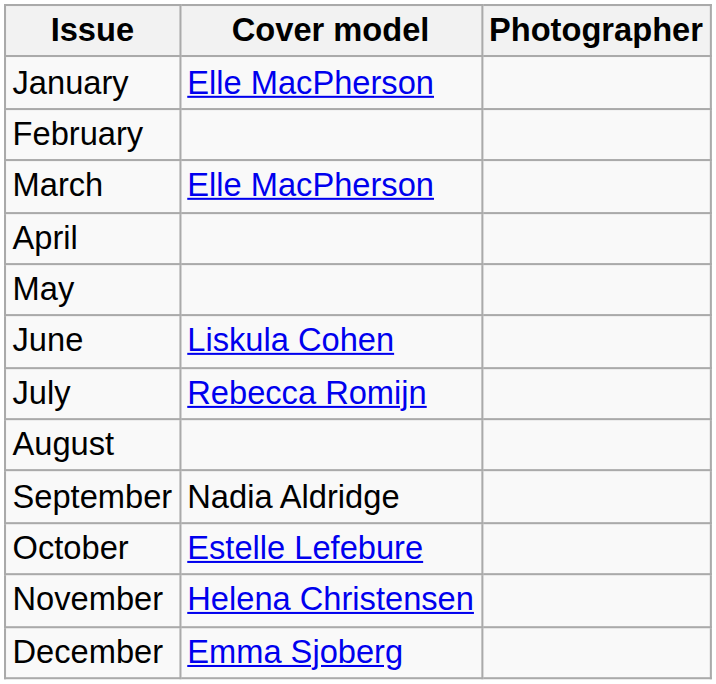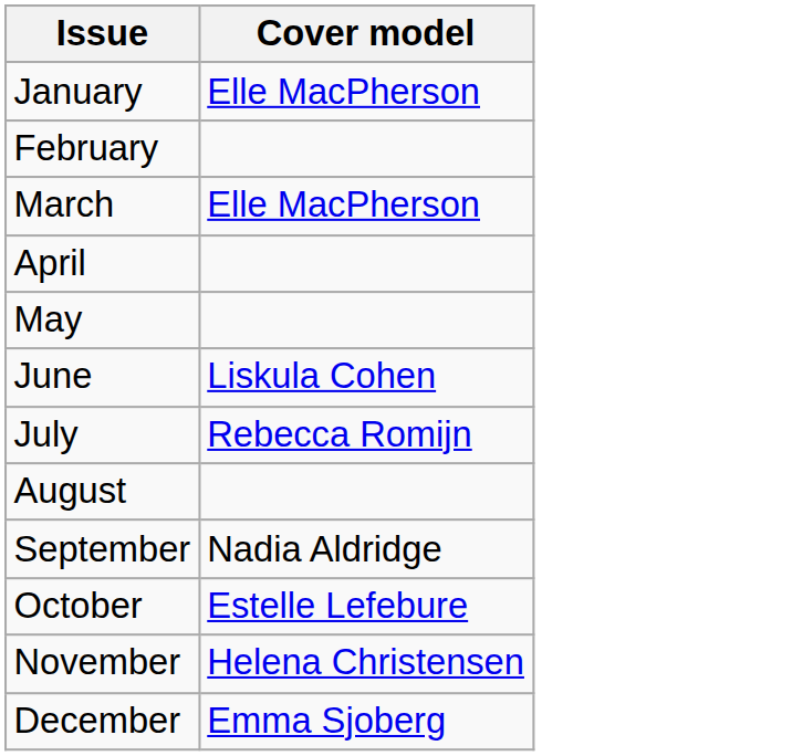 <table class="sortable wikitable">
 <tr>
 <th>Issue</th>
 <th>Cover model</th>
-<th>Photographer</th>
 </tr>
 <tr>
 <td>January</td>
 <td><a href='#'>Elle MacPherson</a></td>
-<td></td>
 </tr>
 <tr>
 <td>February</td>
-<td></td>
 <td></td>
 </tr>
 <tr>
 <td>March</td>
 <td><a href='#'>Elle MacPherson</a></td>
-<td></td>
 </tr>
 <tr>
 <td>April</td>
-<td></td>
 <td></td>
 </tr>
 <tr>
 <td>May</td>
 <td></td>
-<td></td>
 </tr>
 <tr>
 <td>June</td>
 <td><a href='#'>Liskula Cohen</a></td>
-<td></td>
 </tr>
 <tr>
 <td>July</td>
 <td><a href='#'>Rebecca Romijn</a></td>
-<td></td>
 </tr>
 <tr>
 <td>August</td>
-<td></td>
 <td></td>
 </tr>
 <tr>
 <td>September</td>
 <td>Nadia Aldridge</td>
-<td></td>
 </tr>
 <tr>
 <td>October</td>
 <td><a href='#'>Estelle Lefebure</a></td>
-<td></td>
 </tr>
 <tr>
 <td>November</td>
 <td><a href='#'>Helena Christensen</a></td>
-<td></td>
 </tr>
 <tr>
 <td>December</td>
 <td><a href='#'>Emma Sjoberg</a></td>
-<td></td>
 </tr>
 </table>
